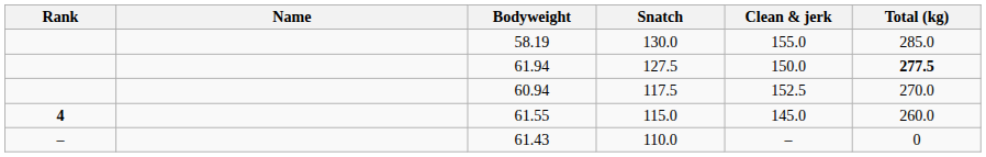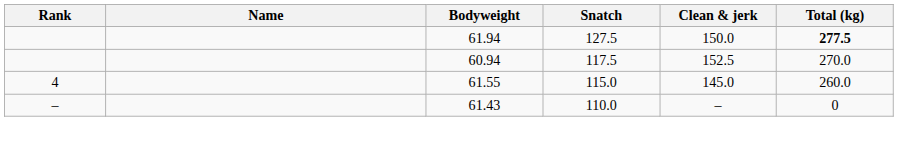 <table class="wikitable" style="text-align:center; font-size:100%;" width="80%">
 <tr>
 <th style="width:6em;">Rank</th>
 <th style="width:20em;">Name</th>
 <th style="width:7em;">Bodyweight</th>
 <th style="width:7em;">Snatch</th>
 <th style="width:7em;">Clean & jerk</th>
 <th style="width:7em;">Total (kg)</th>
-</tr>
-<tr>
-<td></td>
-<td align=left></td>
-<td>58.19</td>
-<td>130.0</td>
-<td>155.0</td>
-<td>285.0</td>
 </tr>
 <tr>
 <td></td>
 <td align=left></td>
 <td>61.94</td>
 <td>127.5</td>
 <td>150.0</td>
 <td><strong>277.5</strong></td>
 </tr>
 <tr>
 <td></td>
 <td align=left></td>
 <td>60.94</td>
 <td>117.5</td>
 <td>152.5</td>
 <td>270.0</td>
 </tr>
 <tr>
-<td><strong>4</strong></td>
+<td>4</td>
 <td align=left></td>
 <td>61.55</td>
 <td>115.0</td>
 <td>145.0</td>
 <td>260.0</td>
 </tr>
 <tr>
 <td>–</td>
 <td align=left></td>
 <td>61.43</td>
 <td>110.0</td>
 <td>–</td>
 <td>0</td>
 </tr>
 </table>
